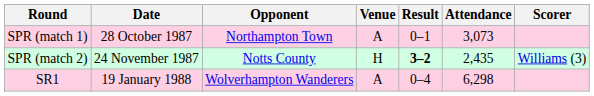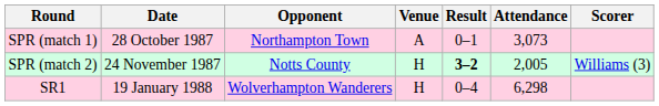 <table class="wikitable sortable" style="text-align:center;">
 <tr>
 <th>Round</th>
 <th>Date</th>
 <th>Opponent</th>
 <th>Venue</th>
 <th>Result</th>
 <th>Attendance</th>
 <th>Scorer</th>
 </tr>
 <tr style="background:#ffd0e3;">
 <td>SPR (match 1)</td>
 <td>28 October 1987</td>
 <td><a href='#'>Northampton Town</a></td>
 <td>A</td>
 <td>0–1</td>
 <td>3,073</td>
 <td></td>
 </tr>
 <tr style="background:#d0ffe3;">
 <td>SPR (match 2)</td>
 <td>24 November 1987</td>
 <td><a href='#'>Notts County</a></td>
 <td>H</td>
 <td><strong>3–2</strong></td>
-<td>2,435</td>
+<td>2,005</td>
 <td><a href='#'>Williams</a> (3)</td>
 </tr>
 <tr style="background:#ffd0e3;">
 <td>SR1</td>
 <td>19 January 1988</td>
 <td><a href='#'>Wolverhampton Wanderers</a></td>
-<td>A</td>
+<td>H</td>
 <td>0–4</td>
 <td>6,298</td>
 <td></td>
 </tr>
 </table>
